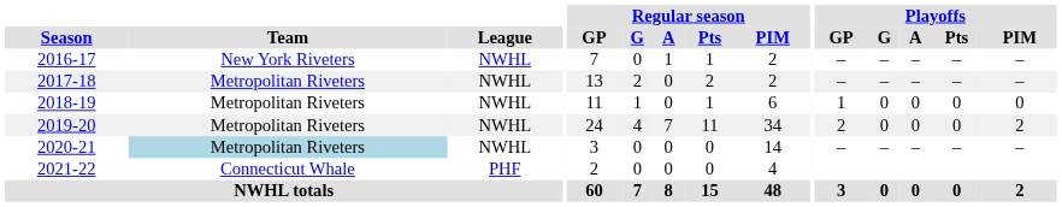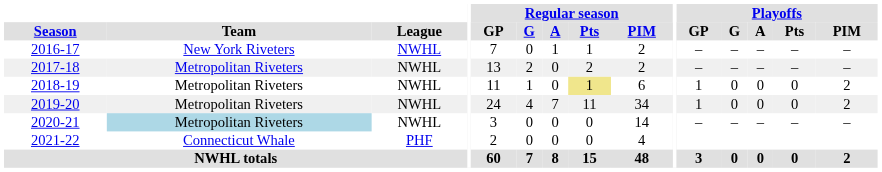 <table border="0" cellpadding="1" cellspacing="0" style="text-align:center; width:60em">
 <tr bgcolor="#e0e0e0">
 <th colspan="3" bgcolor="#ffffff"></th>
 <th rowspan="101" bgcolor="#ffffff"></th>
 <th colspan="5"><a href='#'>Regular season</a></th>
 <th rowspan="101" bgcolor="#ffffff"></th>
 <th colspan="5"><a href='#'>Playoffs</a></th>
 </tr>
 <tr bgcolor="#e0e0e0">
 <th><a href='#'>Season</a></th>
 <th>Team</th>
 <th>League</th>
 <th>GP</th>
 <th><a href='#'>G</a></th>
 <th><a href='#'>A</a></th>
 <th><a href='#'>Pts</a></th>
 <th><a href='#'>PIM</a></th>
 <th>GP</th>
 <th>G</th>
 <th>A</th>
 <th>Pts</th>
 <th>PIM</th>
 </tr>
 <tr>
 <td><a href='#'>2016-17</a></td>
 <td><a href='#'>New York Riveters</a></td>
 <td><a href='#'>NWHL</a></td>
 <td>7</td>
 <td>0</td>
 <td>1</td>
 <td>1</td>
 <td>2</td>
 <td>–</td>
 <td>–</td>
 <td>–</td>
 <td>–</td>
 <td>–</td>
 </tr>
 <tr bgcolor="#f0f0f0">
 <td><a href='#'>2017-18</a></td>
 <td><a href='#'>Metropolitan Riveters</a></td>
 <td>NWHL</td>
 <td>13</td>
 <td>2</td>
 <td>0</td>
 <td>2</td>
 <td>2</td>
 <td>–</td>
 <td>–</td>
 <td>–</td>
 <td>–</td>
 <td>–</td>
 </tr>
 <tr>
 <td><a href='#'>2018-19</a></td>
 <td>Metropolitan Riveters</td>
 <td>NWHL</td>
 <td>11</td>
 <td>1</td>
 <td>0</td>
-<td>1</td>
+<td style="background: khaki;">1</td>
 <td>6</td>
 <td>1</td>
 <td>0</td>
 <td>0</td>
 <td>0</td>
-<td>0</td>
+<td>2</td>
 </tr>
 <tr bgcolor="#f0f0f0">
 <td><a href='#'>2019-20</a></td>
 <td>Metropolitan Riveters</td>
 <td>NWHL</td>
 <td>24</td>
 <td>4</td>
 <td>7</td>
 <td>11</td>
 <td>34</td>
-<td>2</td>
+<td>1</td>
 <td>0</td>
 <td>0</td>
 <td>0</td>
 <td>2</td>
 </tr>
 <tr>
 <td><a href='#'>2020-21</a></td>
 <td style="background: lightblue;">Metropolitan Riveters</td>
 <td>NWHL</td>
 <td>3</td>
 <td>0</td>
 <td>0</td>
 <td>0</td>
 <td>14</td>
 <td>–</td>
 <td>–</td>
 <td>–</td>
 <td>–</td>
 <td>–</td>
 </tr>
 <tr>
 <td><a href='#'>2021-22</a></td>
 <td><a href='#'>Connecticut Whale</a></td>
 <td><a href='#'>PHF</a></td>
 <td>2</td>
 <td>0</td>
 <td>0</td>
 <td>0</td>
 <td>4</td>
 <td></td>
 <th></th>
 <td></td>
 <th></th>
 <td></td>
 </tr>
 <tr bgcolor="#e0e0e0">
 <th colspan="3">NWHL totals</th>
 <th>60</th>
 <th>7</th>
 <th>8</th>
 <th>15</th>
 <th>48</th>
 <th>3</th>
 <th>0</th>
 <th>0</th>
 <th>0</th>
 <th>2</th>
 </tr>
 </table>
